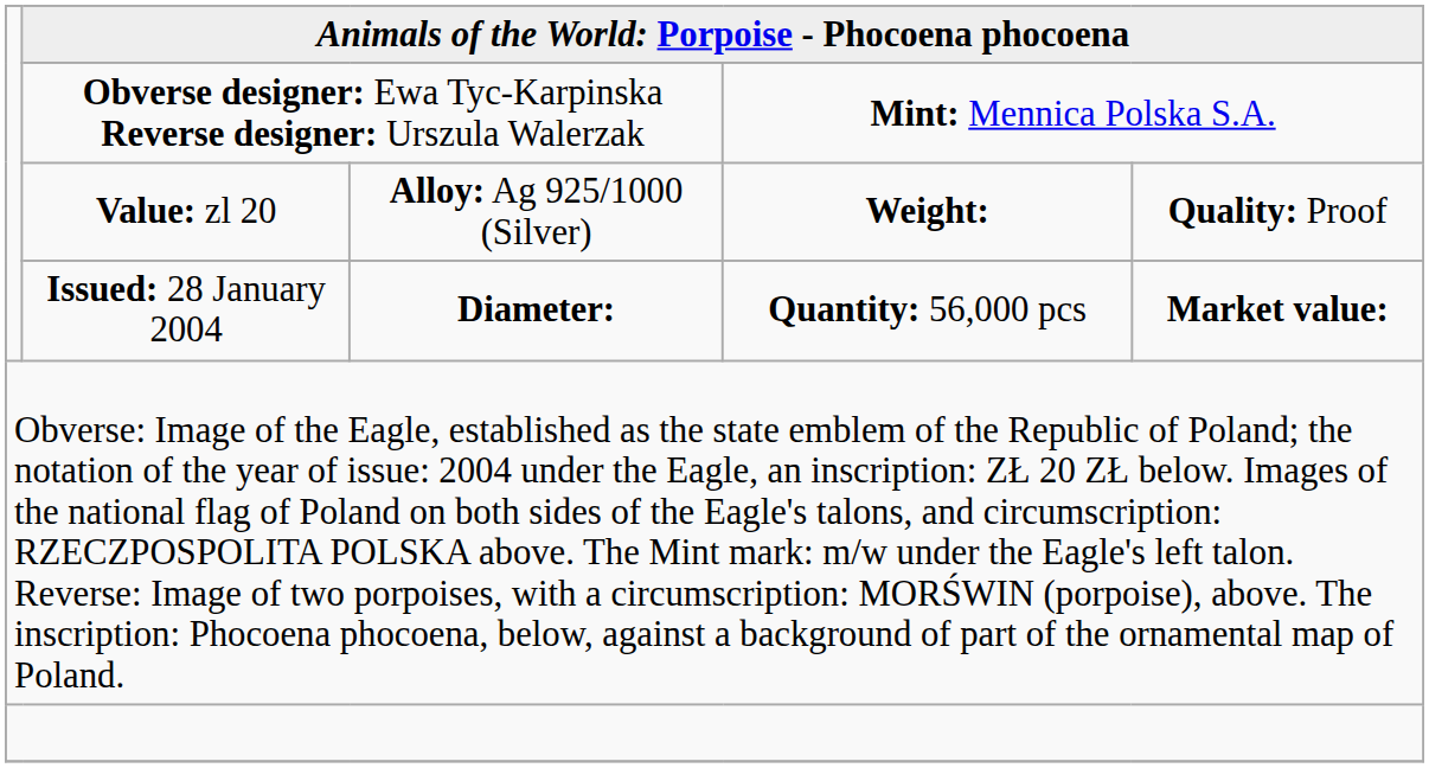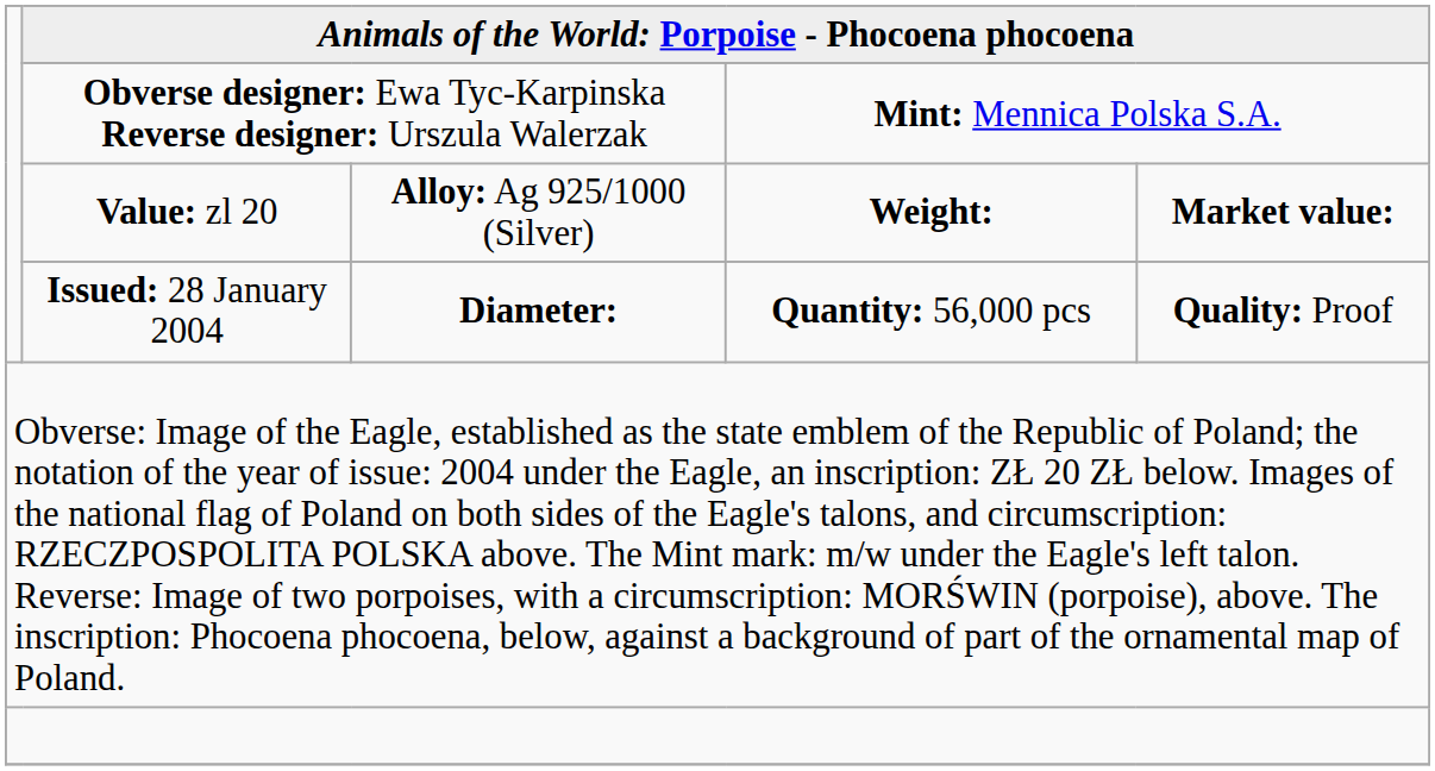 <table class="wikitable" width="100%">
 <tr>
 <td rowspan=4 width="330px" nowrap align=center></td>
 <th colspan="4" align=center style="background:#eeeeee;"><em>Animals of the World:</em> <a href='#'>Porpoise</a> - Phocoena phocoena</th>
 </tr>
 <tr>
 <td colspan="2" width="50%" align=center><strong>Obverse designer:</strong> Ewa Tyc-Karpinska <br> <strong>Reverse designer:</strong>  Urszula Walerzak</td>
 <td colspan="2" width="50%" align=center><strong>Mint:</strong> <a href='#'>Mennica Polska S.A.</a></td>
 </tr>
 <tr>
 <td align=center><strong>Value:</strong> zl 20</td>
 <td align=center><strong>Alloy:</strong> Ag 925/1000 (Silver)</td>
 <td align=center><strong>Weight:</strong> </td>
-<td align=center><strong>Quality:</strong> Proof</td>
+<td align=center><strong>Market value:</strong></td>
 </tr>
 <tr>
 <td align=center><strong>Issued:</strong> 28 January 2004</td>
 <td align=center><strong>Diameter:</strong> </td>
 <td align=center><strong>Quantity:</strong> 56,000 pcs</td>
-<td align=center><strong>Market value:</strong></td>
+<td align=center><strong>Quality:</strong> Proof</td>
 </tr>
 <tr>
 <td colspan="5" align=left><br>Obverse: Image of the Eagle, established as the state emblem of the Republic of Poland; the notation of the year of issue: 2004 under the Eagle, an inscription: ZŁ 20 ZŁ below. Images of the national flag of Poland on both sides of the Eagle's talons, and circumscription: RZECZPOSPOLITA POLSKA above. The Mint mark: m/w under the Eagle's left talon.<br>Reverse: Image of two porpoises, with a circumscription: MORŚWIN (porpoise), above. The inscription: Phocoena phocoena, below, against a background of part of the ornamental map of Poland.</td>
 </tr>
 <tr>
 <td colspan="5"> </td>
 </tr>
 <tr>
 </tr>
 </table>
